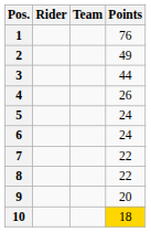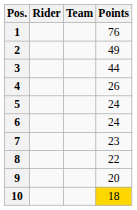 <table class="wikitable">
 <tr>
 <th>Pos.</th>
 <th>Rider</th>
 <th>Team</th>
 <th>Points</th>
 </tr>
 <tr>
 <th>1</th>
 <td></td>
 <td></td>
 <td align="center">76</td>
 </tr>
 <tr>
 <th>2</th>
 <td></td>
 <td></td>
 <td align="center">49</td>
 </tr>
 <tr>
 <th>3</th>
 <td></td>
 <td></td>
 <td align="center">44</td>
 </tr>
 <tr>
 <th>4</th>
 <td></td>
 <td></td>
 <td align="center">26</td>
 </tr>
 <tr>
 <th>5</th>
 <td></td>
 <td></td>
 <td align="center">24</td>
 </tr>
 <tr>
 <th>6</th>
 <td></td>
 <td></td>
 <td align="center">24</td>
 </tr>
 <tr>
 <th>7</th>
 <td></td>
 <td></td>
-<td align="center">22</td>
+<td align="center">23</td>
 </tr>
 <tr>
 <th>8</th>
 <td></td>
 <td></td>
 <td align="center">22</td>
 </tr>
 <tr>
 <th>9</th>
 <td></td>
 <td></td>
 <td align="center">20</td>
 </tr>
 <tr>
 <th>10</th>
 <td></td>
 <td></td>
 <td align="center" style="background: gold;">18</td>
 </tr>
 </table>
